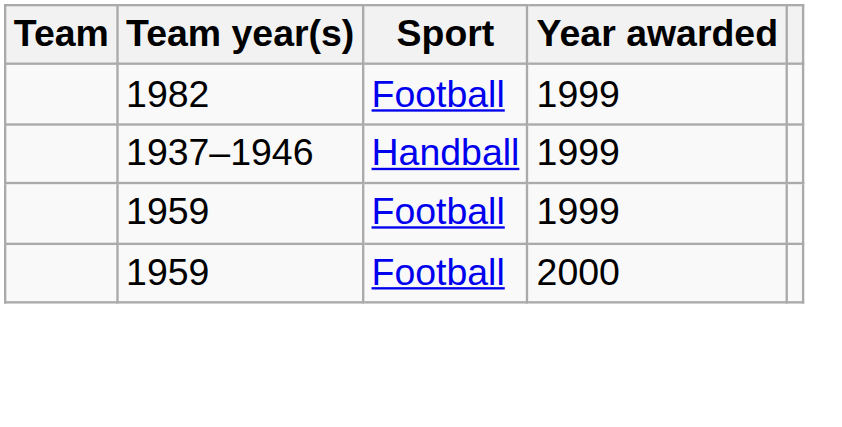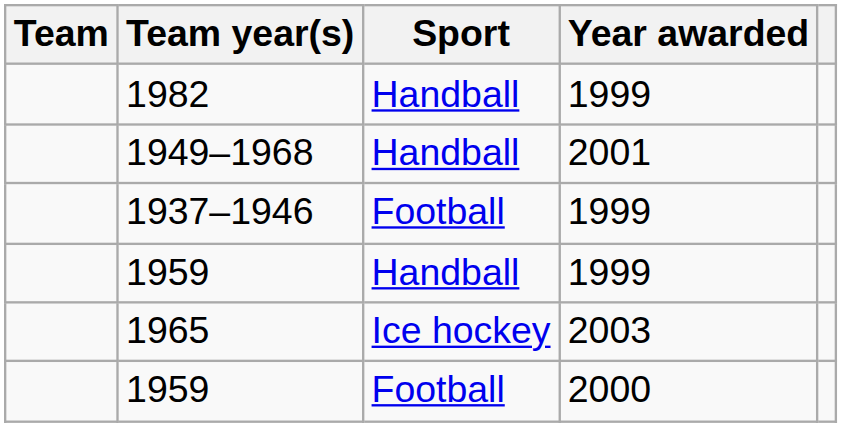 <table class="wikitable sortable">
 <tr>
 <th>Team</th>
 <th>Team year(s)</th>
 <th>Sport</th>
 <th>Year awarded</th>
 <th></th>
 </tr>
 <tr>
 <td></td>
 <td>1982</td>
+<td><a href='#'>Handball</a></td>
+<td>1999</td>
+<td></td>
+</tr>
+<tr>
+<td></td>
+<td>1949–1968</td>
+<td><a href='#'>Handball</a></td>
+<td>2001</td>
+<td></td>
+</tr>
+<tr>
+<td></td>
+<td>1937–1946</td>
 <td><a href='#'>Football</a></td>
 <td>1999</td>
 <td></td>
 </tr>
 <tr>
 <td></td>
-<td>1937–1946</td>
+<td>1959</td>
 <td><a href='#'>Handball</a></td>
 <td>1999</td>
 <td></td>
 </tr>
 <tr>
 <td></td>
-<td>1959</td>
-<td><a href='#'>Football</a></td>
-<td>1999</td>
+<td>1965</td>
+<td><a href='#'>Ice hockey</a></td>
+<td>2003</td>
 <td></td>
 </tr>
 <tr>
 <td></td>
 <td>1959</td>
 <td><a href='#'>Football</a></td>
 <td>2000</td>
 <td></td>
 </tr>
 </table>
